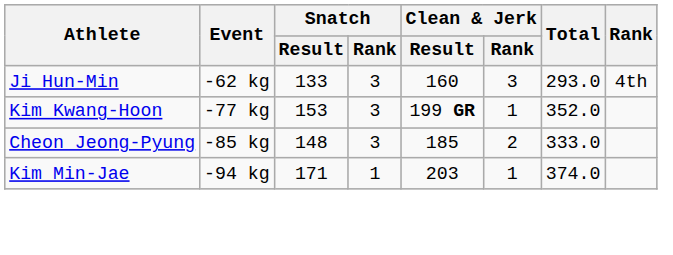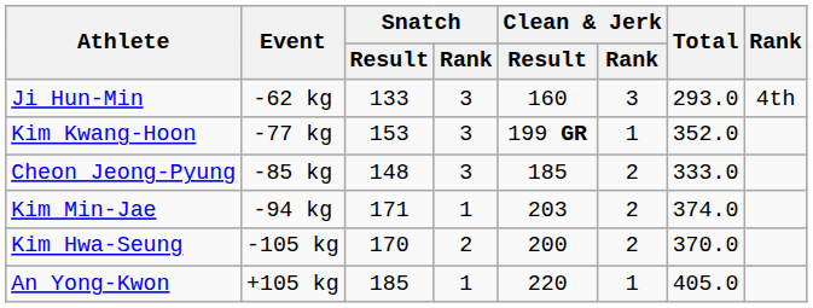 <table class="wikitable" style="font-size:90%; text-align:center;">
 <tr>
 <th rowspan="2">Athlete</th>
 <th rowspan="2">Event</th>
 <th colspan="2">Snatch</th>
 <th colspan="2">Clean & Jerk</th>
 <th rowspan="2">Total</th>
 <th rowspan="2">Rank</th>
 </tr>
 <tr>
 <th>Result</th>
 <th>Rank</th>
 <th>Result</th>
 <th>Rank</th>
 </tr>
 <tr>
 <td align=left><a href='#'>Ji Hun-Min</a></td>
 <td>-62 kg</td>
 <td>133</td>
 <td>3</td>
 <td>160</td>
 <td>3</td>
 <td>293.0</td>
 <td>4th</td>
 </tr>
 <tr>
 <td align=left><a href='#'>Kim Kwang-Hoon</a></td>
 <td>-77 kg</td>
 <td>153</td>
 <td>3</td>
 <td>199 <strong>GR</strong></td>
 <td>1</td>
 <td>352.0</td>
 <td></td>
 </tr>
 <tr>
 <td align=left><a href='#'>Cheon Jeong-Pyung</a></td>
 <td>-85 kg</td>
 <td>148</td>
 <td>3</td>
 <td>185</td>
 <td>2</td>
 <td>333.0</td>
 <td></td>
 </tr>
 <tr>
 <td align=left><a href='#'>Kim Min-Jae</a></td>
 <td>-94 kg</td>
 <td>171</td>
 <td>1</td>
 <td>203</td>
-<td>1</td>
+<td>2</td>
 <td>374.0</td>
 <td></td>
 </tr>
+<tr>
+<td align=left><a href='#'>Kim Hwa-Seung</a></td>
+<td>-105 kg</td>
+<td>170</td>
+<td>2</td>
+<td>200</td>
+<td>2</td>
+<td>370.0</td>
+<td></td>
+</tr>
+<tr>
+<td align=left><a href='#'>An Yong-Kwon</a></td>
+<td>+105 kg</td>
+<td>185</td>
+<td>1</td>
+<td>220</td>
+<td>1</td>
+<td>405.0</td>
+<td></td>
+</tr>
 </table>
